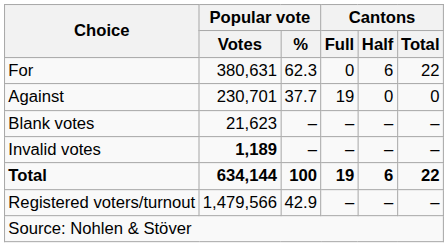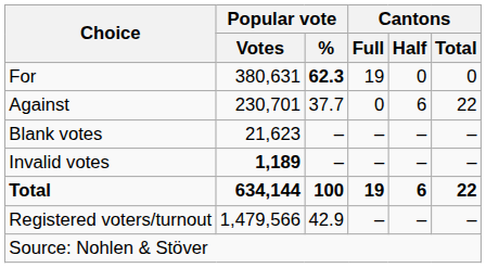 <table class=wikitable style=text-align:right>
 <tr>
 <th rowspan=2>Choice</th>
 <th colspan=2>Popular vote</th>
 <th colspan=3>Cantons</th>
 </tr>
 <tr>
 <th>Votes</th>
 <th>%</th>
 <th>Full</th>
 <th>Half</th>
 <th>Total</th>
 </tr>
 <tr>
 <td align=left>For</td>
 <td>380,631</td>
-<td>62.3</td>
+<td><strong>62.3</strong></td>
+<td>19</td>
 <td>0</td>
-<td>6</td>
-<td>22</td>
+<td>0</td>
 </tr>
 <tr>
 <td align=left>Against</td>
 <td>230,701</td>
 <td>37.7</td>
-<td>19</td>
 <td>0</td>
-<td>0</td>
+<td>6</td>
+<td>22</td>
 </tr>
 <tr>
 <td align=left>Blank votes</td>
 <td>21,623</td>
 <td>–</td>
 <td>–</td>
 <td>–</td>
 <td>–</td>
 </tr>
 <tr>
 <td align=left>Invalid votes</td>
 <td><strong>1,189</strong></td>
 <td>–</td>
 <td>–</td>
 <td>–</td>
 <td>–</td>
 </tr>
 <tr>
 <td align=left><strong>Total</strong></td>
 <td><strong>634,144</strong></td>
 <td><strong>100</strong></td>
 <td><strong>19</strong></td>
 <td><strong>6</strong></td>
 <td><strong>22</strong></td>
 </tr>
 <tr>
 <td align=left>Registered voters/turnout</td>
 <td>1,479,566</td>
 <td>42.9</td>
 <td>–</td>
 <td>–</td>
 <td>–</td>
 </tr>
 <tr>
 <td align=left colspan=6>Source: Nohlen & Stöver</td>
 </tr>
 </table>
